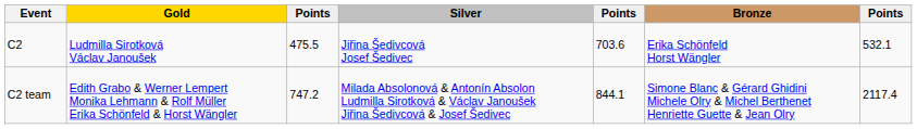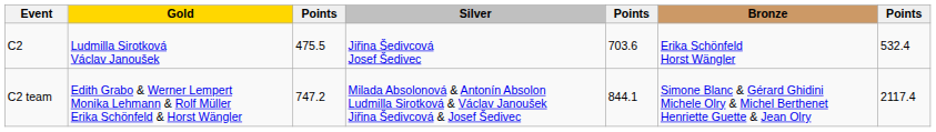 <table class="wikitable" width=100%>
 <tr>
 <th>Event</th>
 <td align=center bgcolor="gold"><strong>Gold</strong></td>
 <td align=center bgcolor="EFEFEF"><strong>Points</strong></td>
 <td align=center bgcolor="silver"><strong>Silver</strong></td>
 <td align=center bgcolor="EFEFEF"><strong>Points</strong></td>
 <td align=center bgcolor="CC9966"><strong>Bronze</strong></td>
 <td align=center bgcolor="EFEFEF"><strong>Points</strong></td>
 </tr>
 <tr>
 <td>C2</td>
 <td><br><a href='#'>Ludmilla Sirotková</a><br><a href='#'>Václav Janoušek</a></td>
 <td>475.5</td>
 <td><br><a href='#'>Jiřina Šedivcová</a><br><a href='#'>Josef Šedivec</a></td>
 <td>703.6</td>
 <td><br><a href='#'>Erika Schönfeld</a><br><a href='#'>Horst Wängler</a></td>
-<td>532.1</td>
+<td>532.4</td>
 </tr>
 <tr>
 <td>C2 team</td>
 <td><br><a href='#'>Edith Grabo</a> & <a href='#'>Werner Lempert</a><br><a href='#'>Monika Lehmann</a> & <a href='#'>Rolf Müller</a><br><a href='#'>Erika Schönfeld</a> & <a href='#'>Horst Wängler</a></td>
 <td>747.2</td>
 <td><br><a href='#'>Milada Absolonová</a> & <a href='#'>Antonín Absolon</a><br><a href='#'>Ludmilla Sirotková</a> & <a href='#'>Václav Janoušek</a><br><a href='#'>Jiřina Šedivcová</a> & <a href='#'>Josef Šedivec</a></td>
 <td>844.1</td>
 <td><br><a href='#'>Simone Blanc</a> & <a href='#'>Gérard Ghidini</a><br><a href='#'>Michele Olry</a> & <a href='#'>Michel Berthenet</a><br><a href='#'>Henriette Guette</a> & <a href='#'>Jean Olry</a></td>
 <td>2117.4</td>
 </tr>
 </table>
